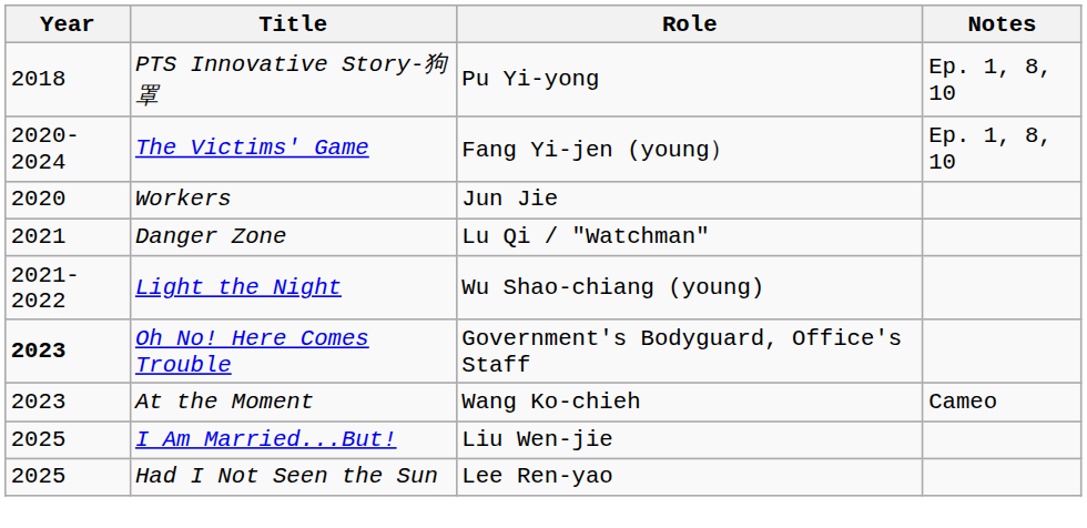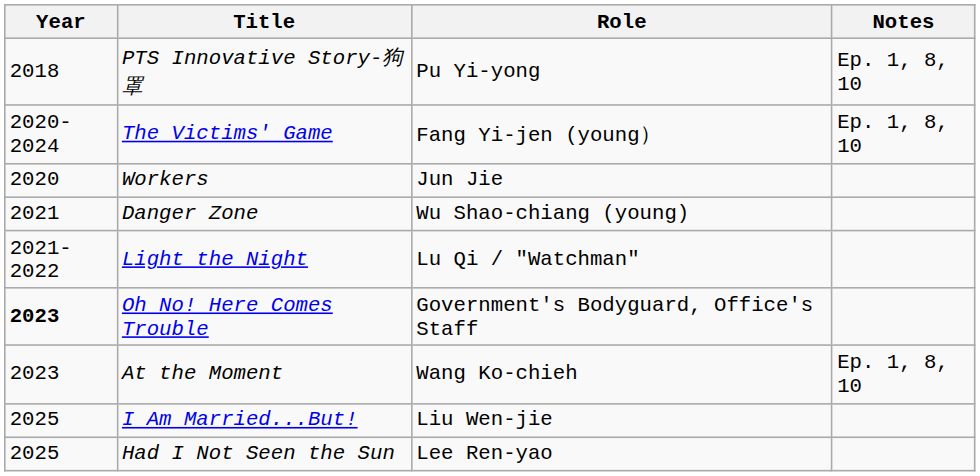 <table class="wikitable">
 <tr>
 <th>Year</th>
 <th>Title</th>
 <th>Role</th>
 <th>Notes</th>
 </tr>
 <tr>
 <td>2018</td>
 <td><em>PTS Innovative Story-狗罩</em></td>
 <td>Pu Yi-yong</td>
 <td>Ep. 1, 8, 10</td>
 </tr>
 <tr>
 <td>2020-2024</td>
 <td><em><a href='#'>The Victims' Game</a></em></td>
 <td>Fang Yi-jen (young）</td>
 <td>Ep. 1, 8, 10</td>
 </tr>
 <tr>
 <td>2020</td>
 <td><em>Workers</em></td>
 <td>Jun Jie</td>
 <td></td>
 </tr>
 <tr>
 <td>2021</td>
 <td><em>Danger Zone</em></td>
-<td>Lu Qi / "Watchman"</td>
+<td>Wu Shao-chiang (young)</td>
 <td></td>
 </tr>
 <tr>
 <td>2021-2022</td>
 <td><em><a href='#'>Light the Night</a></em></td>
-<td>Wu Shao-chiang (young)</td>
+<td>Lu Qi / "Watchman"</td>
 <td></td>
 </tr>
 <tr>
 <td><strong>2023</strong></td>
 <td><em><a href='#'>Oh No! Here Comes Trouble</a></em></td>
 <td>Government's Bodyguard, Office's Staff</td>
 <td></td>
 </tr>
 <tr>
 <td>2023</td>
 <td><em>At the Moment</em></td>
 <td>Wang Ko-chieh</td>
-<td>Cameo</td>
+<td>Ep. 1, 8, 10</td>
 </tr>
 <tr>
 <td>2025</td>
 <td><em><a href='#'>I Am Married...But!</a></em></td>
 <td>Liu Wen-jie</td>
 <td></td>
 </tr>
 <tr>
 <td>2025</td>
 <td><em>Had I Not Seen the Sun</em></td>
 <td>Lee Ren-yao</td>
 <td></td>
 </tr>
 </table>
